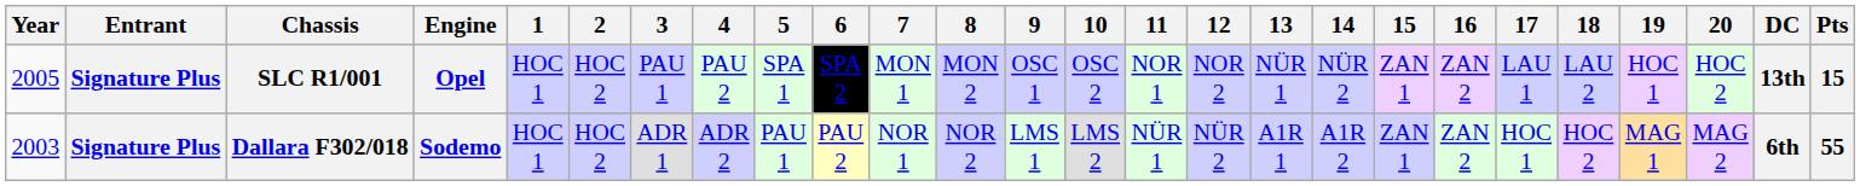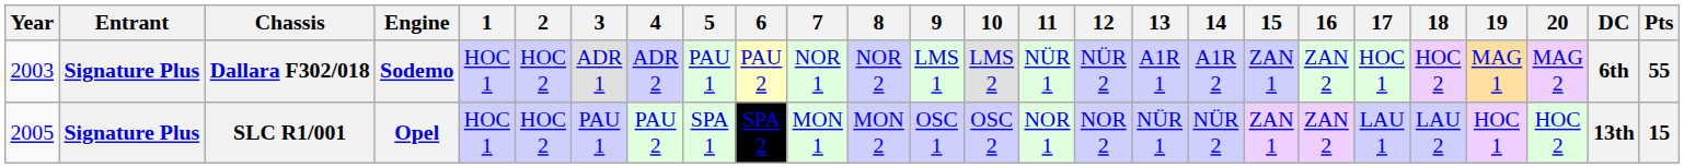 <table class="wikitable" style="text-align:center; font-size:85%">
 <tr>
 <th>Year</th>
 <th>Entrant</th>
 <th>Chassis</th>
 <th>Engine</th>
 <th>1</th>
 <th>2</th>
 <th>3</th>
 <th>4</th>
 <th>5</th>
 <th>6</th>
 <th>7</th>
 <th>8</th>
 <th>9</th>
 <th>10</th>
 <th>11</th>
 <th>12</th>
 <th>13</th>
 <th>14</th>
 <th>15</th>
 <th>16</th>
 <th>17</th>
 <th>18</th>
 <th>19</th>
 <th>20</th>
 <th>DC</th>
 <th>Pts</th>
 </tr>
 <tr>
+<td><a href='#'>2003</a></td>
+<th nowrap><a href='#'>Signature Plus</a></th>
+<th nowrap><a href='#'>Dallara</a> F302/018</th>
+<th><a href='#'>Sodemo</a></th>
+<td style="background:#CFCFFF;"><a href='#'>HOC<br>1</a><br></td>
+<td style="background:#CFCFFF;"><a href='#'>HOC<br>2</a><br></td>
+<td style="background:#DFDFDF;"><a href='#'>ADR<br>1</a><br></td>
+<td style="background:#CFCFFF;"><a href='#'>ADR<br>2</a><br></td>
+<td style="background:#DFFFDF;"><a href='#'>PAU<br>1</a><br></td>
+<td style="background:#FFFFBF;"><a href='#'>PAU<br>2</a><br></td>
+<td style="background:#DFFFDF;"><a href='#'>NOR<br>1</a><br></td>
+<td style="background:#CFCFFF;"><a href='#'>NOR<br>2</a><br></td>
+<td style="background:#DFFFDF;"><a href='#'>LMS<br>1</a><br></td>
+<td style="background:#DFDFDF;"><a href='#'>LMS<br>2</a><br></td>
+<td style="background:#DFFFDF;"><a href='#'>NÜR<br>1</a><br></td>
+<td style="background:#CFCFFF;"><a href='#'>NÜR<br>2</a><br></td>
+<td style="background:#CFCFFF;"><a href='#'>A1R<br>1</a><br></td>
+<td style="background:#CFCFFF;"><a href='#'>A1R<br>2</a><br></td>
+<td style="background:#CFCFFF;"><a href='#'>ZAN<br>1</a><br></td>
+<td style="background:#DFFFDF;"><a href='#'>ZAN<br>2</a><br></td>
+<td style="background:#DFFFDF;"><a href='#'>HOC<br>1</a><br></td>
+<td style="background:#EFCFFF;"><a href='#'>HOC<br>2</a><br></td>
+<td style="background:#FFDF9F;"><a href='#'>MAG<br>1</a><br></td>
+<td style="background:#EFCFFF;"><a href='#'>MAG<br>2</a><br></td>
+<th>6th</th>
+<th>55</th>
+</tr>
+<tr>
 <td><a href='#'>2005</a></td>
 <th nowrap><a href='#'>Signature Plus</a></th>
 <th nowrap>SLC R1/001</th>
 <th><a href='#'>Opel</a></th>
 <td style="background:#CFCFFF;"><a href='#'>HOC<br>1</a><br></td>
 <td style="background:#CFCFFF;"><a href='#'>HOC<br>2</a><br></td>
 <td style="background:#CFCFFF;"><a href='#'>PAU<br>1</a><br></td>
 <td style="background:#DFFFDF;"><a href='#'>PAU<br>2</a><br></td>
 <td style="background:#DFFFDF;"><a href='#'>SPA<br>1</a><br></td>
 <td style="background:#000000; color:white"><a href='#'><span>SPA<br>2</span></a><br></td>
 <td style="background:#DFFFDF;"><a href='#'>MON<br>1</a><br></td>
 <td style="background:#CFCFFF;"><a href='#'>MON<br>2</a><br></td>
 <td style="background:#CFCFFF;"><a href='#'>OSC<br>1</a><br></td>
 <td style="background:#CFCFFF;"><a href='#'>OSC<br>2</a><br></td>
 <td style="background:#DFFFDF;"><a href='#'>NOR<br>1</a><br></td>
 <td style="background:#CFCFFF;"><a href='#'>NOR<br>2</a><br></td>
 <td style="background:#CFCFFF;"><a href='#'>NÜR<br>1</a><br></td>
 <td style="background:#CFCFFF;"><a href='#'>NÜR<br>2</a><br></td>
 <td style="background:#EFCFFF;"><a href='#'>ZAN<br>1</a><br></td>
 <td style="background:#EFCFFF;"><a href='#'>ZAN<br>2</a><br></td>
 <td style="background:#CFCFFF;"><a href='#'>LAU<br>1</a><br></td>
 <td style="background:#CFCFFF;"><a href='#'>LAU<br>2</a><br></td>
 <td style="background:#EFCFFF;"><a href='#'>HOC<br>1</a><br></td>
 <td style="background:#DFFFDF;"><a href='#'>HOC<br>2</a><br></td>
 <th>13th</th>
 <th>15</th>
 </tr>
-<tr>
-<td><a href='#'>2003</a></td>
-<th nowrap><a href='#'>Signature Plus</a></th>
-<th nowrap><a href='#'>Dallara</a> F302/018</th>
-<th><a href='#'>Sodemo</a></th>
-<td style="background:#CFCFFF;"><a href='#'>HOC<br>1</a><br></td>
-<td style="background:#CFCFFF;"><a href='#'>HOC<br>2</a><br></td>
-<td style="background:#DFDFDF;"><a href='#'>ADR<br>1</a><br></td>
-<td style="background:#CFCFFF;"><a href='#'>ADR<br>2</a><br></td>
-<td style="background:#DFFFDF;"><a href='#'>PAU<br>1</a><br></td>
-<td style="background:#FFFFBF;"><a href='#'>PAU<br>2</a><br></td>
-<td style="background:#DFFFDF;"><a href='#'>NOR<br>1</a><br></td>
-<td style="background:#CFCFFF;"><a href='#'>NOR<br>2</a><br></td>
-<td style="background:#DFFFDF;"><a href='#'>LMS<br>1</a><br></td>
-<td style="background:#DFDFDF;"><a href='#'>LMS<br>2</a><br></td>
-<td style="background:#DFFFDF;"><a href='#'>NÜR<br>1</a><br></td>
-<td style="background:#CFCFFF;"><a href='#'>NÜR<br>2</a><br></td>
-<td style="background:#CFCFFF;"><a href='#'>A1R<br>1</a><br></td>
-<td style="background:#CFCFFF;"><a href='#'>A1R<br>2</a><br></td>
-<td style="background:#CFCFFF;"><a href='#'>ZAN<br>1</a><br></td>
-<td style="background:#DFFFDF;"><a href='#'>ZAN<br>2</a><br></td>
-<td style="background:#DFFFDF;"><a href='#'>HOC<br>1</a><br></td>
-<td style="background:#EFCFFF;"><a href='#'>HOC<br>2</a><br></td>
-<td style="background:#FFDF9F;"><a href='#'>MAG<br>1</a><br></td>
-<td style="background:#EFCFFF;"><a href='#'>MAG<br>2</a><br></td>
-<th>6th</th>
-<th>55</th>
-</tr>
 </table>
